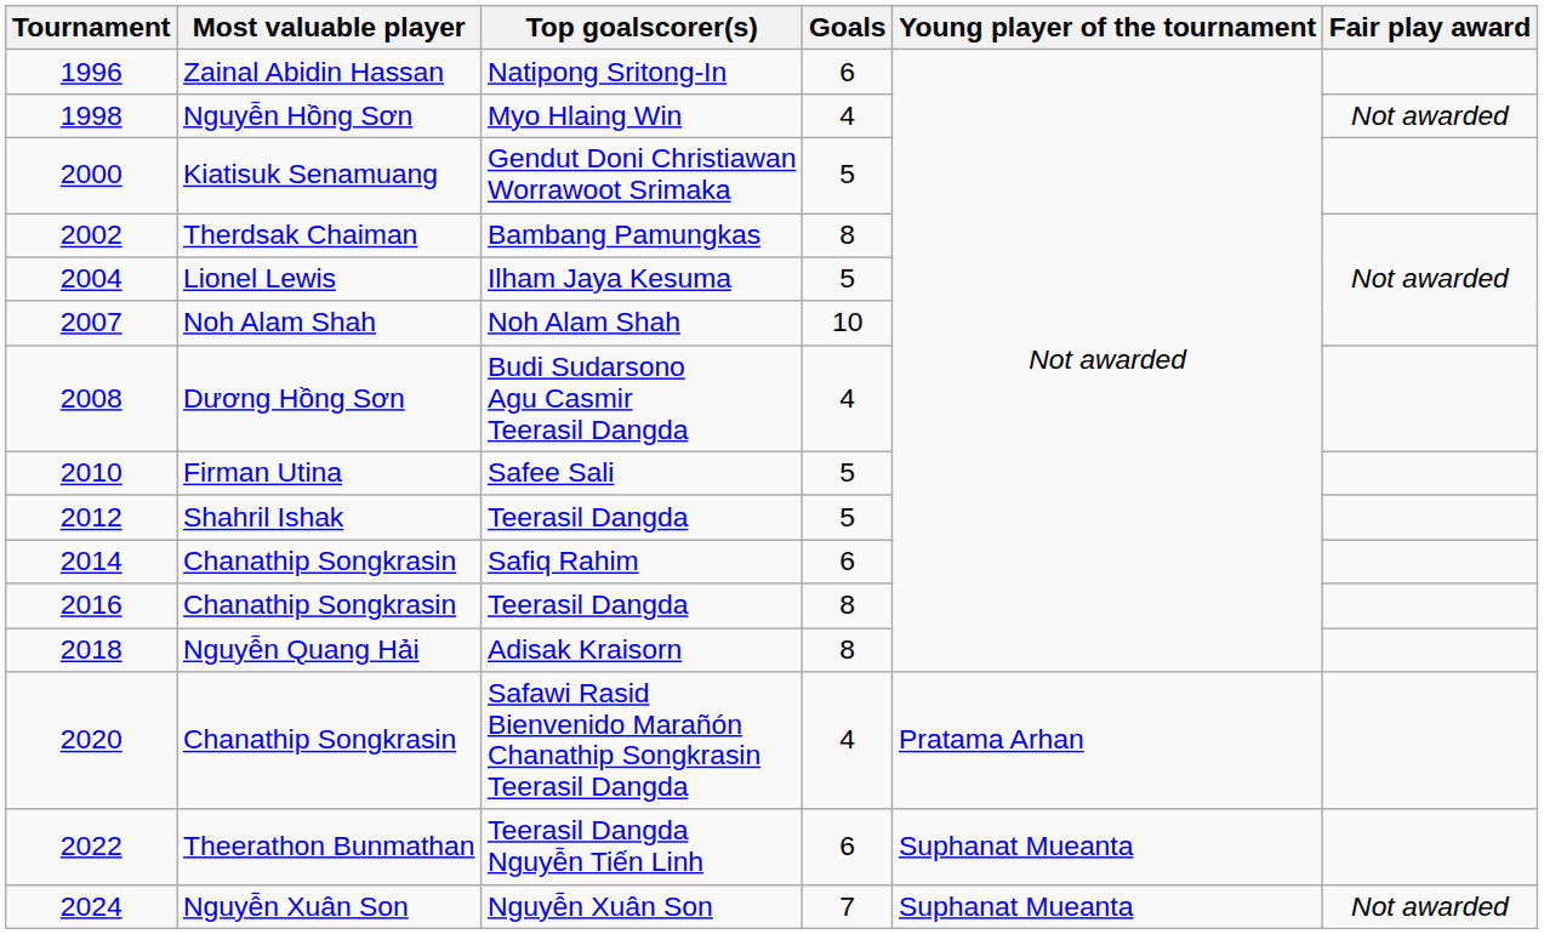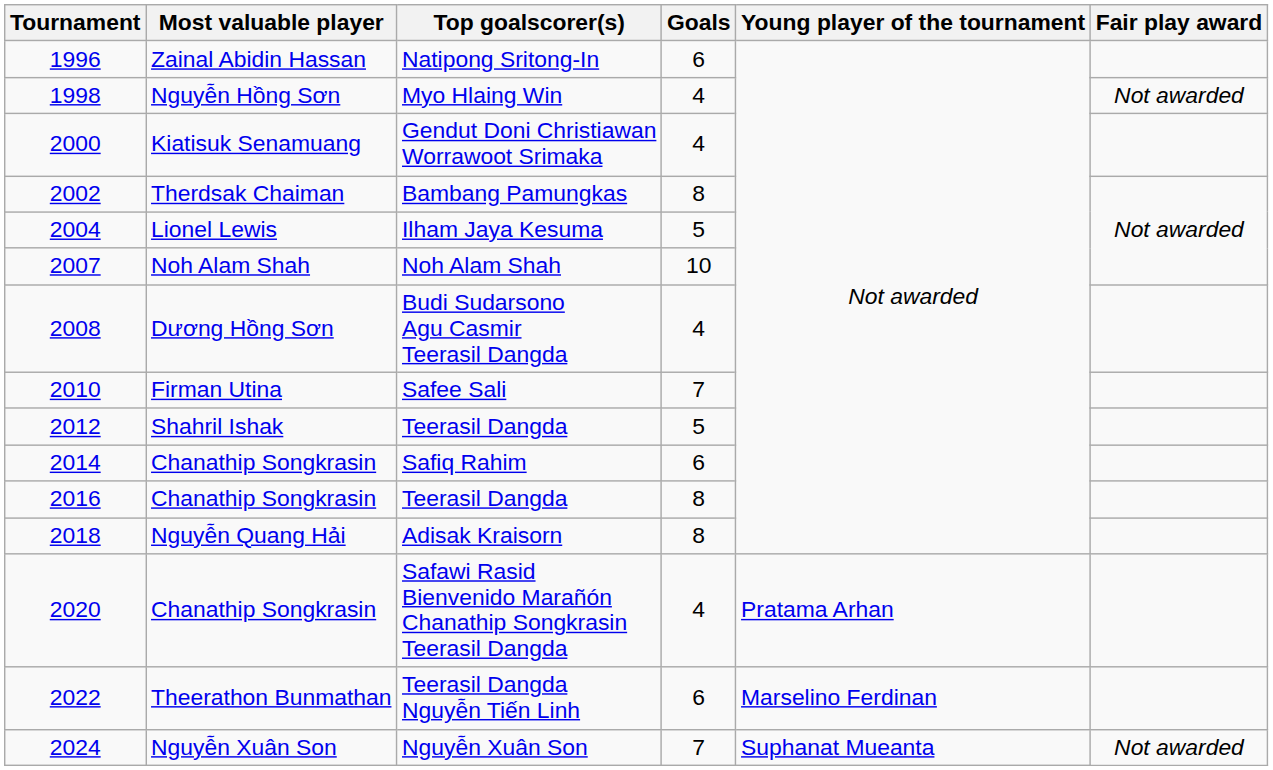 <table class="wikitable">
 <tr>
 <th>Tournament</th>
 <th>Most valuable player</th>
 <th>Top goalscorer(s)</th>
 <th>Goals</th>
 <th>Young player of the tournament</th>
 <th>Fair play award</th>
 </tr>
 <tr>
 <td style="text-align:center;"><a href='#'>1996</a></td>
 <td> <a href='#'>Zainal Abidin Hassan</a></td>
 <td> <a href='#'>Natipong Sritong-In</a></td>
 <td align=center>6</td>
 <td rowspan=12 align=center><em>Not awarded</em></td>
 <td></td>
 </tr>
 <tr>
 <td style="text-align:center;"><a href='#'>1998</a></td>
 <td> <a href='#'>Nguyễn Hồng Sơn</a></td>
 <td> <a href='#'>Myo Hlaing Win</a></td>
 <td align=center>4</td>
 <td align=center><em>Not awarded</em></td>
 </tr>
 <tr>
 <td style="text-align:center;"><a href='#'>2000</a></td>
 <td> <a href='#'>Kiatisuk Senamuang</a></td>
 <td> <a href='#'>Gendut Doni Christiawan</a> <br> <a href='#'>Worrawoot Srimaka</a></td>
-<td align=center>5</td>
+<td align=center>4</td>
 <td></td>
 </tr>
 <tr>
 <td style="text-align:center;"><a href='#'>2002</a></td>
 <td> <a href='#'>Therdsak Chaiman</a></td>
 <td> <a href='#'>Bambang Pamungkas</a></td>
 <td align=center>8</td>
 <td rowspan=3 align=center><em>Not awarded</em></td>
 </tr>
 <tr>
 <td style="text-align:center;"><a href='#'>2004</a></td>
 <td> <a href='#'>Lionel Lewis</a></td>
 <td> <a href='#'>Ilham Jaya Kesuma</a></td>
 <td align=center>5</td>
 </tr>
 <tr>
 <td style="text-align:center;"><a href='#'>2007</a></td>
 <td> <a href='#'>Noh Alam Shah</a></td>
 <td> <a href='#'>Noh Alam Shah</a></td>
 <td align=center>10</td>
 </tr>
 <tr>
 <td style="text-align:center;"><a href='#'>2008</a></td>
 <td> <a href='#'>Dương Hồng Sơn</a></td>
 <td> <a href='#'>Budi Sudarsono</a> <br> <a href='#'>Agu Casmir</a> <br> <a href='#'>Teerasil Dangda</a></td>
 <td align=center>4</td>
 <td></td>
 </tr>
 <tr>
 <td style="text-align:center;"><a href='#'>2010</a></td>
 <td> <a href='#'>Firman Utina</a></td>
 <td> <a href='#'>Safee Sali</a></td>
-<td align=center>5</td>
+<td align=center>7</td>
 <td></td>
 </tr>
 <tr>
 <td style="text-align:center;"><a href='#'>2012</a></td>
 <td> <a href='#'>Shahril Ishak</a></td>
 <td> <a href='#'>Teerasil Dangda</a></td>
 <td align=center>5</td>
 <td></td>
 </tr>
 <tr>
 <td style="text-align:center;"><a href='#'>2014</a></td>
 <td> <a href='#'>Chanathip Songkrasin</a></td>
 <td> <a href='#'>Safiq Rahim</a></td>
 <td align=center>6</td>
 <td></td>
 </tr>
 <tr>
 <td style="text-align:center;"><a href='#'>2016</a></td>
 <td> <a href='#'>Chanathip Songkrasin</a></td>
 <td> <a href='#'>Teerasil Dangda</a></td>
 <td align=center>8</td>
 <td></td>
 </tr>
 <tr>
 <td style="text-align:center;"><a href='#'>2018</a></td>
 <td> <a href='#'>Nguyễn Quang Hải</a></td>
 <td> <a href='#'>Adisak Kraisorn</a></td>
 <td align=center>8</td>
 <td></td>
 </tr>
 <tr>
 <td style="text-align:center;"><a href='#'>2020</a></td>
 <td> <a href='#'>Chanathip Songkrasin</a></td>
 <td> <a href='#'>Safawi Rasid</a> <br> <a href='#'>Bienvenido Marañón</a> <br> <a href='#'>Chanathip Songkrasin</a> <br> <a href='#'>Teerasil Dangda</a></td>
 <td align=center>4</td>
 <td> <a href='#'>Pratama Arhan</a></td>
 <td></td>
 </tr>
 <tr>
 <td style="text-align:center;"><a href='#'>2022</a></td>
 <td> <a href='#'>Theerathon Bunmathan</a></td>
 <td> <a href='#'>Teerasil Dangda</a> <br> <a href='#'>Nguyễn Tiến Linh</a></td>
 <td align=center>6</td>
-<td> <a href='#'>Suphanat Mueanta</a></td>
+<td> <a href='#'>Marselino Ferdinan</a></td>
 <td></td>
 </tr>
 <tr>
 <td style="text-align:center;"><a href='#'>2024</a></td>
 <td> <a href='#'>Nguyễn Xuân Son</a></td>
 <td> <a href='#'>Nguyễn Xuân Son</a></td>
 <td align=center>7</td>
 <td> <a href='#'>Suphanat Mueanta</a></td>
 <td rowspan=3 align=center><em>Not awarded</em></td>
 </tr>
 <tr>
 </tr>
 </table>
